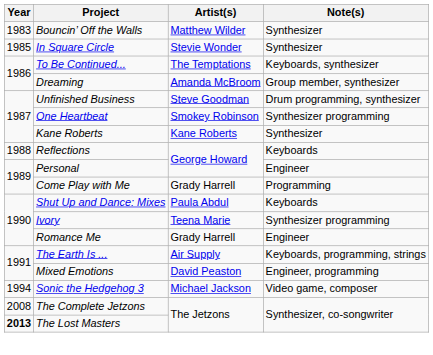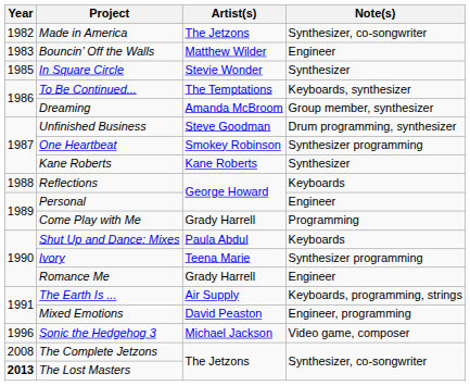 <table class="wikitable sortable">
 <tr>
 <th>Year</th>
 <th>Project</th>
 <th>Artist(s)</th>
 <th>Note(s)</th>
 </tr>
 <tr>
+<td>1982</td>
+<td><em>Made in America</em></td>
+<td><a href='#'>The Jetzons</a></td>
+<td>Synthesizer, co-songwriter</td>
+</tr>
+<tr>
 <td>1983</td>
 <td><em>Bouncin’ Off the Walls</em></td>
 <td><a href='#'>Matthew Wilder</a></td>
-<td>Synthesizer</td>
+<td>Engineer</td>
 </tr>
 <tr>
 <td>1985</td>
 <td><em><a href='#'>In Square Circle</a></em></td>
 <td><a href='#'>Stevie Wonder</a></td>
 <td>Synthesizer</td>
 </tr>
 <tr>
 <td rowspan="2">1986</td>
 <td><em><a href='#'>To Be Continued...</a></em></td>
 <td><a href='#'>The Temptations</a></td>
 <td>Keyboards, synthesizer</td>
 </tr>
 <tr>
 <td><em>Dreaming</em></td>
 <td><a href='#'>Amanda McBroom</a></td>
 <td>Group member, synthesizer</td>
 </tr>
 <tr>
 <td rowspan="3">1987</td>
 <td><em>Unfinished Business</em></td>
 <td><a href='#'>Steve Goodman</a></td>
 <td>Drum programming, synthesizer</td>
 </tr>
 <tr>
 <td><em><a href='#'>One Heartbeat</a></em></td>
 <td><a href='#'>Smokey Robinson</a></td>
 <td>Synthesizer programming</td>
 </tr>
 <tr>
 <td><em>Kane Roberts</em></td>
 <td><a href='#'>Kane Roberts</a></td>
 <td>Synthesizer</td>
 </tr>
 <tr>
 <td>1988</td>
 <td><em>Reflections</em></td>
 <td rowspan="2"><a href='#'>George Howard</a></td>
 <td>Keyboards</td>
 </tr>
 <tr>
 <td rowspan="2">1989</td>
 <td><em>Personal</em></td>
 <td>Engineer</td>
 </tr>
 <tr>
 <td><em>Come Play with Me</em></td>
 <td>Grady Harrell</td>
 <td>Programming</td>
 </tr>
 <tr>
 <td rowspan="3">1990</td>
 <td><em><a href='#'>Shut Up and Dance: Mixes</a></em></td>
 <td><a href='#'>Paula Abdul</a></td>
 <td>Keyboards</td>
 </tr>
 <tr>
 <td><em><a href='#'>Ivory</a></em></td>
 <td><a href='#'>Teena Marie</a></td>
 <td>Synthesizer programming</td>
 </tr>
 <tr>
 <td><em>Romance Me</em></td>
 <td>Grady Harrell</td>
 <td>Engineer</td>
 </tr>
 <tr>
 <td rowspan="2">1991</td>
 <td><em><a href='#'>The Earth Is ...</a></em></td>
 <td><a href='#'>Air Supply</a></td>
 <td>Keyboards, programming, strings</td>
 </tr>
 <tr>
 <td><em>Mixed Emotions</em></td>
 <td><a href='#'>David Peaston</a></td>
 <td>Engineer, programming</td>
 </tr>
 <tr>
-<td>1994</td>
+<td>1996</td>
 <td><em><a href='#'>Sonic the Hedgehog 3</a></em></td>
 <td><a href='#'>Michael Jackson</a></td>
 <td>Video game, composer</td>
 </tr>
 <tr>
 <td>2008</td>
 <td><em>The Complete Jetzons</em></td>
 <td rowspan="2">The Jetzons</td>
 <td rowspan="2">Synthesizer, co-songwriter</td>
 </tr>
 <tr>
 <td><strong>2013</strong></td>
 <td><em>The Lost Masters</em></td>
 </tr>
 </table>
